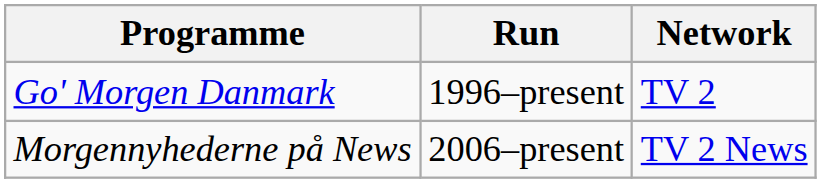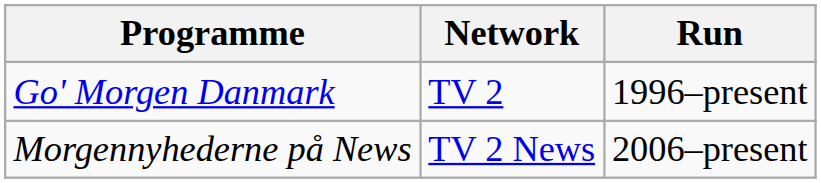 <table class="wikitable">
 <tr>
 <th>Programme</th>
+<th>Network</th>
 <th>Run</th>
-<th>Network</th>
 </tr>
 <tr>
 <td><em><a href='#'>Go' Morgen Danmark</a></em></td>
+<td><a href='#'>TV 2</a></td>
 <td>1996–present</td>
-<td><a href='#'>TV 2</a></td>
 </tr>
 <tr>
 <td><em>Morgennyhederne på News</em></td>
+<td><a href='#'>TV 2 News</a></td>
 <td>2006–present</td>
-<td><a href='#'>TV 2 News</a></td>
 </tr>
 </table>
